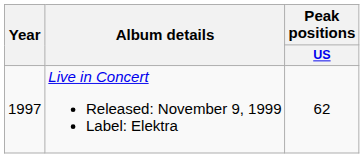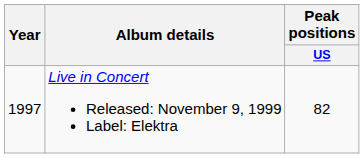 <table class="wikitable" style="text-align:center;">
 <tr>
 <th rowspan="2">Year</th>
 <th rowspan="2">Album details</th>
 <th colspan="1">Peak positions</th>
 </tr>
 <tr style="font-size:smaller;">
 <th width="50"><a href='#'>US</a><br></th>
 </tr>
 <tr>
 <td>1997</td>
 <td align="left"><em><a href='#'>Live in Concert</a></em><br><ul><li>Released: November 9, 1999</li><li>Label: Elektra</li></ul></td>
-<td>62</td>
+<td>82</td>
 </tr>
 </table>
